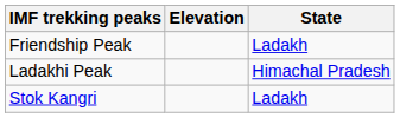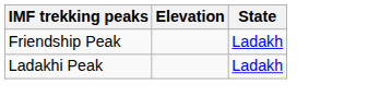 <table class="wikitable sortable">
 <tr>
 <th align=left>IMF trekking peaks</th>
 <th>Elevation</th>
 <th>State</th>
 </tr>
 <tr>
 <td>Friendship Peak</td>
 <td></td>
 <td><a href='#'>Ladakh</a></td>
 </tr>
 <tr>
 <td>Ladakhi Peak</td>
 <td></td>
-<td><a href='#'>Himachal Pradesh</a></td>
-</tr>
-<tr>
-<td><a href='#'>Stok Kangri</a></td>
-<td></td>
 <td><a href='#'>Ladakh</a></td>
 </tr>
 </table>
